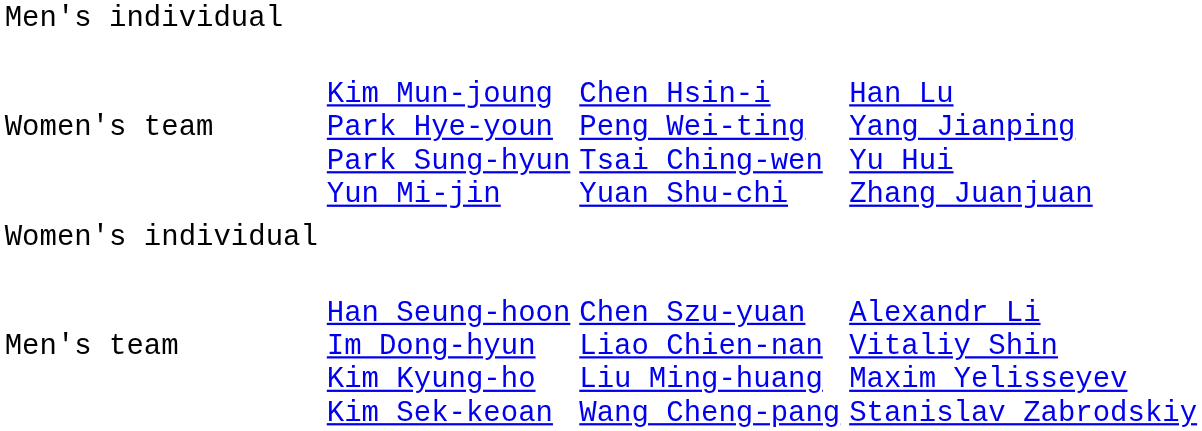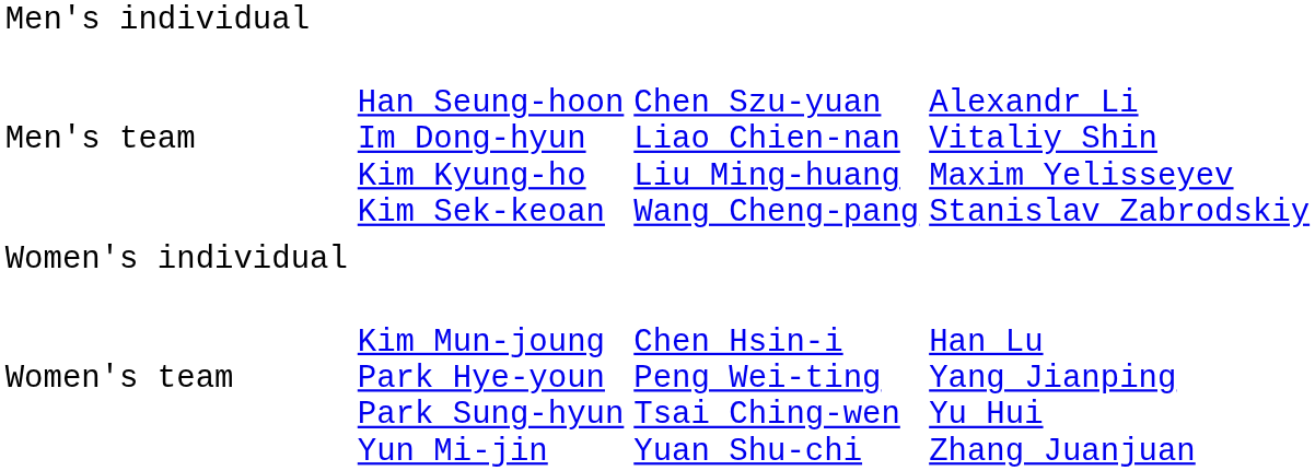 <table>
 <tr>
 <td>Men's individual<br></td>
+<td></td>
+<td></td>
+<td></td>
+</tr>
+<tr>
+<td>Men's team<br></td>
+<td><br><a href='#'>Han Seung-hoon</a><br><a href='#'>Im Dong-hyun</a><br><a href='#'>Kim Kyung-ho</a><br><a href='#'>Kim Sek-keoan</a></td>
+<td><br><a href='#'>Chen Szu-yuan</a><br><a href='#'>Liao Chien-nan</a><br><a href='#'>Liu Ming-huang</a><br><a href='#'>Wang Cheng-pang</a></td>
+<td><br><a href='#'>Alexandr Li</a><br><a href='#'>Vitaliy Shin</a><br><a href='#'>Maxim Yelisseyev</a><br><a href='#'>Stanislav Zabrodskiy</a></td>
+</tr>
+<tr>
+<td>Women's individual<br></td>
 <td></td>
 <td></td>
 <td></td>
 </tr>
 <tr>
 <td>Women's team<br></td>
 <td><br><a href='#'>Kim Mun-joung</a><br><a href='#'>Park Hye-youn</a><br><a href='#'>Park Sung-hyun</a><br><a href='#'>Yun Mi-jin</a></td>
 <td><br><a href='#'>Chen Hsin-i</a><br><a href='#'>Peng Wei-ting</a><br><a href='#'>Tsai Ching-wen</a><br><a href='#'>Yuan Shu-chi</a></td>
 <td><br><a href='#'>Han Lu</a><br><a href='#'>Yang Jianping</a><br><a href='#'>Yu Hui</a><br><a href='#'>Zhang Juanjuan</a></td>
 </tr>
-<tr>
-<td>Women's individual<br></td>
-<td></td>
-<td></td>
-<td></td>
-</tr>
-<tr>
-<td>Men's team<br></td>
-<td><br><a href='#'>Han Seung-hoon</a><br><a href='#'>Im Dong-hyun</a><br><a href='#'>Kim Kyung-ho</a><br><a href='#'>Kim Sek-keoan</a></td>
-<td><br><a href='#'>Chen Szu-yuan</a><br><a href='#'>Liao Chien-nan</a><br><a href='#'>Liu Ming-huang</a><br><a href='#'>Wang Cheng-pang</a></td>
-<td><br><a href='#'>Alexandr Li</a><br><a href='#'>Vitaliy Shin</a><br><a href='#'>Maxim Yelisseyev</a><br><a href='#'>Stanislav Zabrodskiy</a></td>
-</tr>
 </table>
